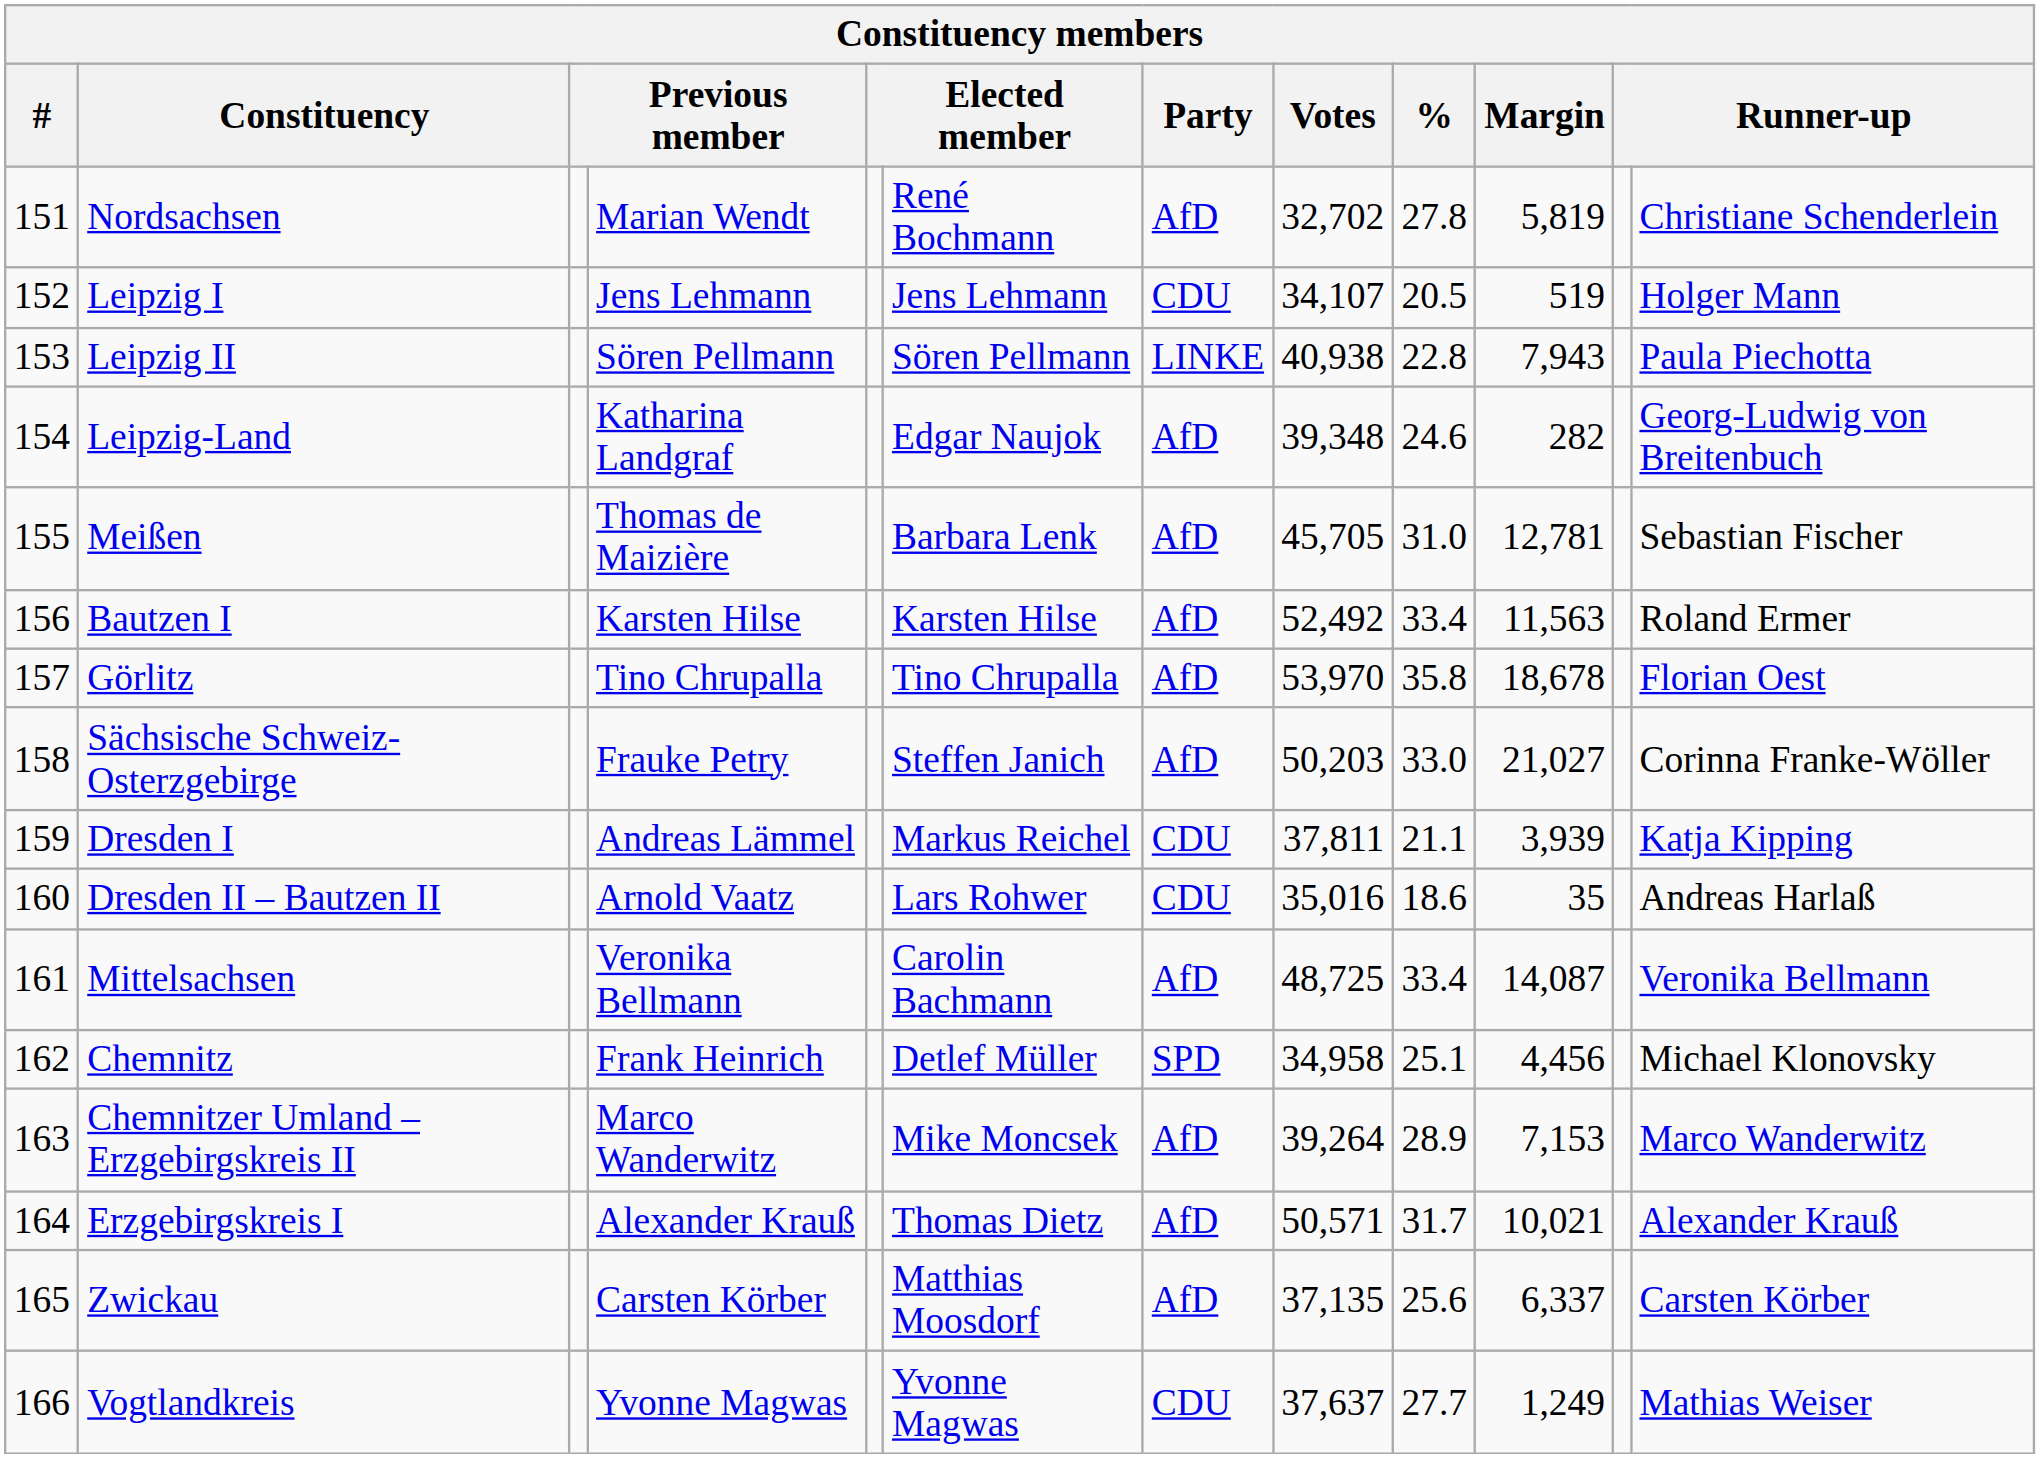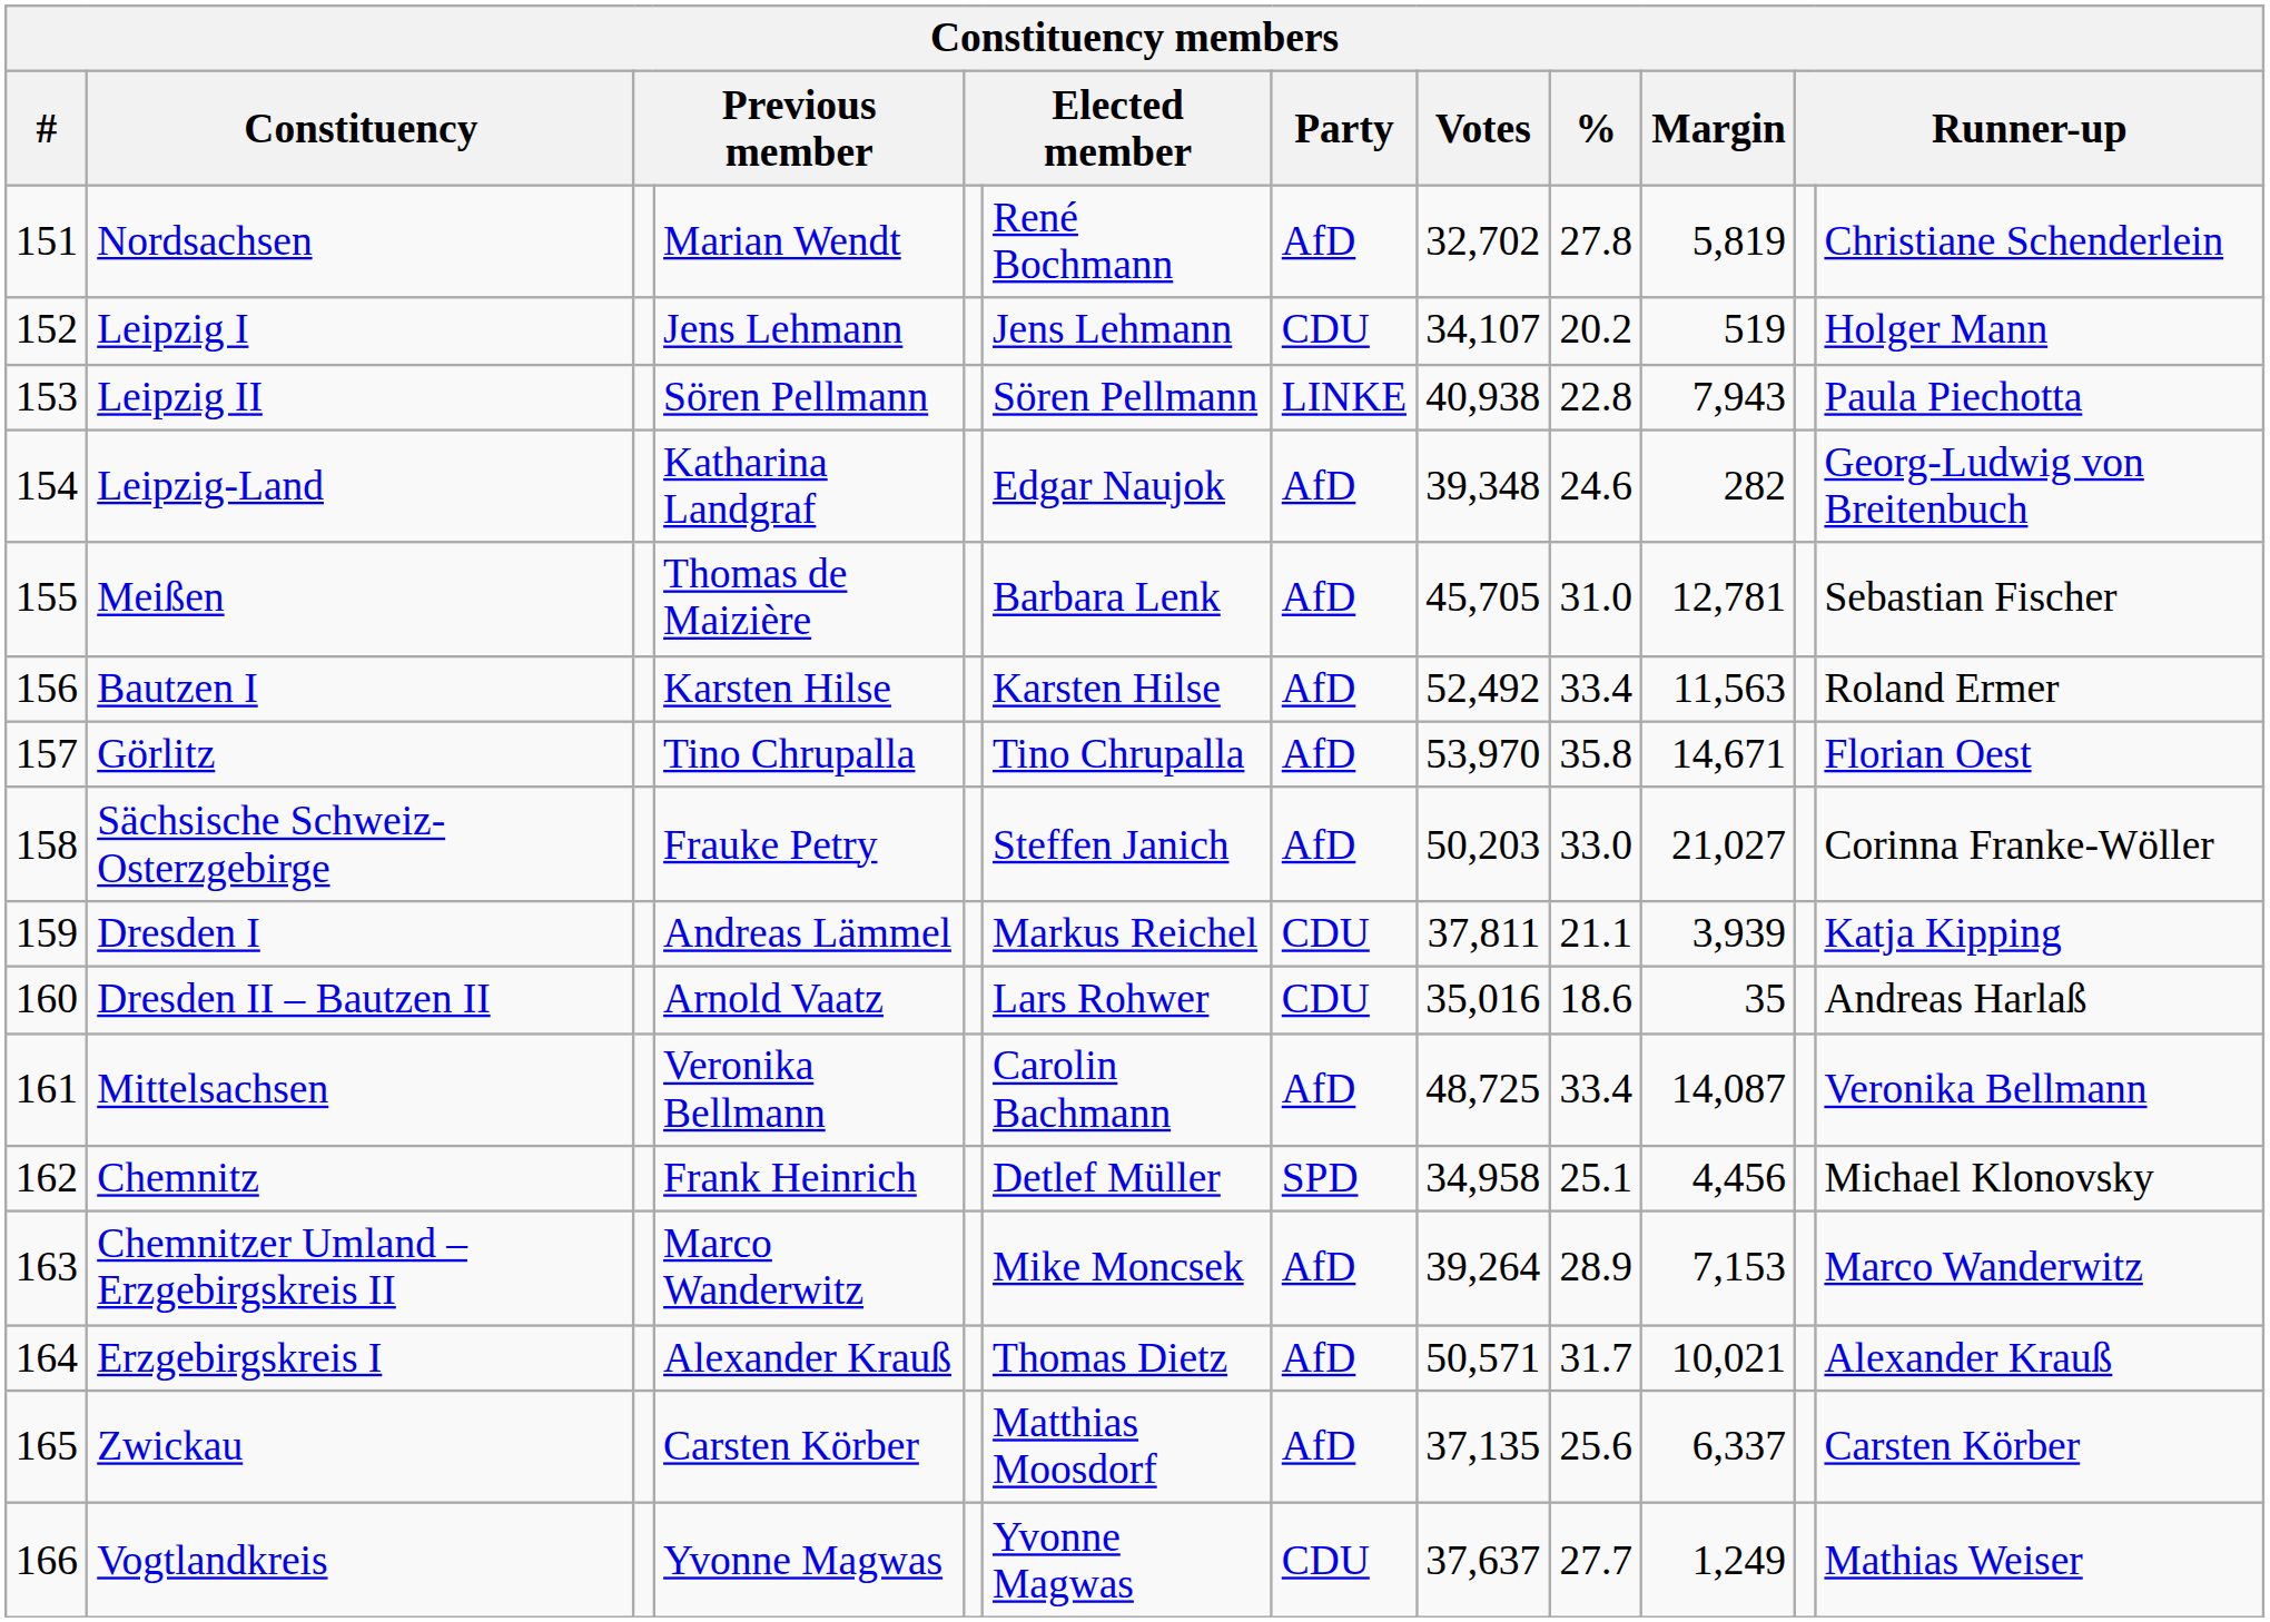 <table class="wikitable sortable" style="text-align:right">
 <tr>
 <th colspan="12">Constituency members</th>
 </tr>
 <tr>
 <th>#</th>
 <th>Constituency</th>
 <th colspan="2">Previous member</th>
 <th colspan="2">Elected member</th>
 <th>Party</th>
 <th>Votes</th>
 <th>%</th>
 <th>Margin</th>
 <th colspan="2">Runner-up</th>
 </tr>
 <tr>
 <td>151</td>
 <td align=left><a href='#'>Nordsachsen</a></td>
 <td bgcolor=></td>
 <td align=left><a href='#'>Marian Wendt</a></td>
 <td bgcolor=></td>
 <td align=left><a href='#'>René Bochmann</a></td>
 <td align=left><a href='#'>AfD</a></td>
 <td>32,702</td>
 <td>27.8</td>
 <td>5,819</td>
 <td bgcolor=></td>
 <td align=left><a href='#'>Christiane Schenderlein</a></td>
 </tr>
 <tr>
 <td>152</td>
 <td align=left><a href='#'>Leipzig I</a></td>
 <td bgcolor=></td>
 <td align=left><a href='#'>Jens Lehmann</a></td>
 <td bgcolor=></td>
 <td align=left><a href='#'>Jens Lehmann</a></td>
 <td align=left><a href='#'>CDU</a></td>
 <td>34,107</td>
-<td>20.5</td>
+<td>20.2</td>
 <td>519</td>
 <td bgcolor=></td>
 <td align=left><a href='#'>Holger Mann</a></td>
 </tr>
 <tr>
 <td>153</td>
 <td align=left><a href='#'>Leipzig II</a></td>
 <td bgcolor=></td>
 <td align=left><a href='#'>Sören Pellmann</a></td>
 <td bgcolor=></td>
 <td align=left><a href='#'>Sören Pellmann</a></td>
 <td align=left><a href='#'>LINKE</a></td>
 <td>40,938</td>
 <td>22.8</td>
 <td>7,943</td>
 <td bgcolor=></td>
 <td align=left><a href='#'>Paula Piechotta</a></td>
 </tr>
 <tr>
 <td>154</td>
 <td align=left><a href='#'>Leipzig-Land</a></td>
 <td bgcolor=></td>
 <td align=left><a href='#'>Katharina Landgraf</a></td>
 <td bgcolor=></td>
 <td align=left><a href='#'>Edgar Naujok</a></td>
 <td align=left><a href='#'>AfD</a></td>
 <td>39,348</td>
 <td>24.6</td>
 <td>282</td>
 <td bgcolor=></td>
 <td align=left><a href='#'>Georg-Ludwig von Breitenbuch</a></td>
 </tr>
 <tr>
 <td>155</td>
 <td align=left><a href='#'>Meißen</a></td>
 <td bgcolor=></td>
 <td align=left><a href='#'>Thomas de Maizière</a></td>
 <td bgcolor=></td>
 <td align=left><a href='#'>Barbara Lenk</a></td>
 <td align=left><a href='#'>AfD</a></td>
 <td>45,705</td>
 <td>31.0</td>
 <td>12,781</td>
 <td bgcolor=></td>
 <td align=left>Sebastian Fischer</td>
 </tr>
 <tr>
 <td>156</td>
 <td align=left><a href='#'>Bautzen I</a></td>
 <td bgcolor=></td>
 <td align=left><a href='#'>Karsten Hilse</a></td>
 <td bgcolor=></td>
 <td align=left><a href='#'>Karsten Hilse</a></td>
 <td align=left><a href='#'>AfD</a></td>
 <td>52,492</td>
 <td>33.4</td>
 <td>11,563</td>
 <td bgcolor=></td>
 <td align=left>Roland Ermer</td>
 </tr>
 <tr>
 <td>157</td>
 <td align=left><a href='#'>Görlitz</a></td>
 <td bgcolor=></td>
 <td align=left><a href='#'>Tino Chrupalla</a></td>
 <td bgcolor=></td>
 <td align=left><a href='#'>Tino Chrupalla</a></td>
 <td align=left><a href='#'>AfD</a></td>
 <td>53,970</td>
 <td>35.8</td>
-<td>18,678</td>
+<td>14,671</td>
 <td bgcolor=></td>
 <td align=left><a href='#'>Florian Oest</a></td>
 </tr>
 <tr>
 <td>158</td>
 <td align=left><a href='#'>Sächsische Schweiz-Osterzgebirge</a></td>
 <td bgcolor=></td>
 <td align=left><a href='#'>Frauke Petry</a></td>
 <td bgcolor=></td>
 <td align=left><a href='#'>Steffen Janich</a></td>
 <td align=left><a href='#'>AfD</a></td>
 <td>50,203</td>
 <td>33.0</td>
 <td>21,027</td>
 <td bgcolor=></td>
 <td align=left>Corinna Franke‑Wöller</td>
 </tr>
 <tr>
 <td>159</td>
 <td align=left><a href='#'>Dresden I</a></td>
 <td bgcolor=></td>
 <td align=left><a href='#'>Andreas Lämmel</a></td>
 <td bgcolor=></td>
 <td align=left><a href='#'>Markus Reichel</a></td>
 <td align=left><a href='#'>CDU</a></td>
 <td>37,811</td>
 <td>21.1</td>
 <td>3,939</td>
 <td bgcolor=></td>
 <td align=left><a href='#'>Katja Kipping</a></td>
 </tr>
 <tr>
 <td>160</td>
 <td align=left><a href='#'>Dresden II – Bautzen II</a></td>
 <td bgcolor=></td>
 <td align=left><a href='#'>Arnold Vaatz</a></td>
 <td bgcolor=></td>
 <td align=left><a href='#'>Lars Rohwer</a></td>
 <td align=left><a href='#'>CDU</a></td>
 <td>35,016</td>
 <td>18.6</td>
 <td>35</td>
 <td bgcolor=></td>
 <td align=left>Andreas Harlaß</td>
 </tr>
 <tr>
 <td>161</td>
 <td align=left><a href='#'>Mittelsachsen</a></td>
 <td bgcolor=></td>
 <td align=left><a href='#'>Veronika Bellmann</a></td>
 <td bgcolor=></td>
 <td align=left><a href='#'>Carolin Bachmann</a></td>
 <td align=left><a href='#'>AfD</a></td>
 <td>48,725</td>
 <td>33.4</td>
 <td>14,087</td>
 <td bgcolor=></td>
 <td align=left><a href='#'>Veronika Bellmann</a></td>
 </tr>
 <tr>
 <td>162</td>
 <td align=left><a href='#'>Chemnitz</a></td>
 <td bgcolor=></td>
 <td align=left><a href='#'>Frank Heinrich</a></td>
 <td bgcolor=></td>
 <td align=left><a href='#'>Detlef Müller</a></td>
 <td align=left><a href='#'>SPD</a></td>
 <td>34,958</td>
 <td>25.1</td>
 <td>4,456</td>
 <td bgcolor=></td>
 <td align=left>Michael Klonovsky</td>
 </tr>
 <tr>
 <td>163</td>
 <td align=left><a href='#'>Chemnitzer Umland – Erzgebirgskreis II</a></td>
 <td bgcolor=></td>
 <td align=left><a href='#'>Marco Wanderwitz</a></td>
 <td bgcolor=></td>
 <td align=left><a href='#'>Mike Moncsek</a></td>
 <td align=left><a href='#'>AfD</a></td>
 <td>39,264</td>
 <td>28.9</td>
 <td>7,153</td>
 <td bgcolor=></td>
 <td align=left><a href='#'>Marco Wanderwitz</a></td>
 </tr>
 <tr>
 <td>164</td>
 <td align=left><a href='#'>Erzgebirgskreis I</a></td>
 <td bgcolor=></td>
 <td align=left><a href='#'>Alexander Krauß</a></td>
 <td bgcolor=></td>
 <td align=left><a href='#'>Thomas Dietz</a></td>
 <td align=left><a href='#'>AfD</a></td>
 <td>50,571</td>
 <td>31.7</td>
 <td>10,021</td>
 <td bgcolor=></td>
 <td align=left><a href='#'>Alexander Krauß</a></td>
 </tr>
 <tr>
 <td>165</td>
 <td align=left><a href='#'>Zwickau</a></td>
 <td bgcolor=></td>
 <td align=left><a href='#'>Carsten Körber</a></td>
 <td bgcolor=></td>
 <td align=left><a href='#'>Matthias Moosdorf</a></td>
 <td align=left><a href='#'>AfD</a></td>
 <td>37,135</td>
 <td>25.6</td>
 <td>6,337</td>
 <td bgcolor=></td>
 <td align=left><a href='#'>Carsten Körber</a></td>
 </tr>
 <tr>
 <td>166</td>
 <td align=left><a href='#'>Vogtlandkreis</a></td>
 <td bgcolor=></td>
 <td align=left><a href='#'>Yvonne Magwas</a></td>
 <td bgcolor=></td>
 <td align=left><a href='#'>Yvonne Magwas</a></td>
 <td align=left><a href='#'>CDU</a></td>
 <td>37,637</td>
 <td>27.7</td>
 <td>1,249</td>
 <td bgcolor=></td>
 <td align=left><a href='#'>Mathias Weiser</a></td>
 </tr>
 </table>
